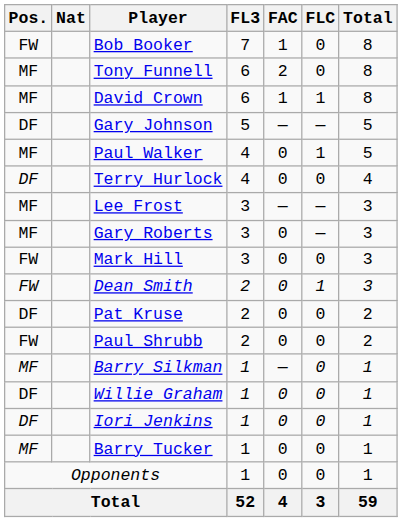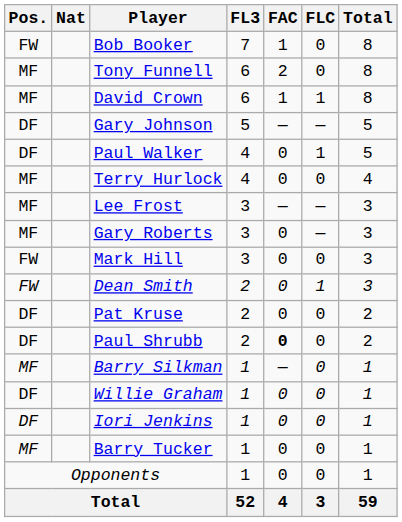 <table class="wikitable"  style="text-align:center; border:1px #aaa solid;">
 <tr>
 <th>Pos.</th>
 <th>Nat</th>
 <th>Player</th>
 <th>FL3</th>
 <th>FAC</th>
 <th>FLC</th>
 <th>Total</th>
 </tr>
 <tr>
 <td>FW</td>
 <td></td>
 <td style="text-align:left;"><a href='#'>Bob Booker</a></td>
 <td>7</td>
 <td>1</td>
 <td>0</td>
 <td>8</td>
 </tr>
 <tr>
 <td>MF</td>
 <td></td>
 <td style="text-align:left;"><a href='#'>Tony Funnell</a></td>
 <td>6</td>
 <td>2</td>
 <td>0</td>
 <td>8</td>
 </tr>
 <tr>
 <td>MF</td>
 <td></td>
 <td style="text-align:left;"><a href='#'>David Crown</a></td>
 <td>6</td>
 <td>1</td>
 <td>1</td>
 <td>8</td>
 </tr>
 <tr>
 <td>DF</td>
 <td></td>
 <td style="text-align:left;"><a href='#'>Gary Johnson</a></td>
 <td>5</td>
 <td>—</td>
 <td>—</td>
 <td>5</td>
 </tr>
 <tr>
-<td>MF</td>
+<td>DF</td>
 <td></td>
 <td style="text-align:left;"><a href='#'>Paul Walker</a></td>
 <td>4</td>
 <td>0</td>
 <td>1</td>
 <td>5</td>
 </tr>
 <tr>
-<td><em>DF</em></td>
+<td>MF</td>
 <td></td>
 <td style="text-align:left;"><a href='#'>Terry Hurlock</a></td>
 <td>4</td>
 <td>0</td>
 <td>0</td>
 <td>4</td>
 </tr>
 <tr>
 <td>MF</td>
 <td></td>
 <td style="text-align:left;"><a href='#'>Lee Frost</a></td>
 <td>3</td>
 <td>—</td>
 <td>—</td>
 <td>3</td>
 </tr>
 <tr>
 <td>MF</td>
 <td></td>
 <td style="text-align:left;"><a href='#'>Gary Roberts</a></td>
 <td>3</td>
 <td>0</td>
 <td>—</td>
 <td>3</td>
 </tr>
 <tr>
 <td>FW</td>
 <td></td>
 <td style="text-align:left;"><a href='#'>Mark Hill</a></td>
 <td>3</td>
 <td>0</td>
 <td>0</td>
 <td>3</td>
 </tr>
 <tr>
 <td><em>FW</em></td>
 <td><em></em></td>
 <td style="text-align:left;"><a href='#'><em>Dean Smith</em></a></td>
 <td><em>2</em></td>
 <td><em>0</em></td>
 <td><em>1</em></td>
 <td><em>3</em></td>
 </tr>
 <tr>
 <td>DF</td>
 <td></td>
 <td style="text-align:left;"><a href='#'>Pat Kruse</a></td>
 <td>2</td>
 <td>0</td>
 <td>0</td>
 <td>2</td>
 </tr>
 <tr>
-<td>FW</td>
+<td>DF</td>
 <td></td>
 <td style="text-align:left;"><a href='#'>Paul Shrubb</a></td>
 <td>2</td>
-<td>0</td>
+<td><strong>0</strong></td>
 <td>0</td>
 <td>2</td>
 </tr>
 <tr>
 <td><em>MF</em></td>
 <td><em></em></td>
 <td style="text-align:left;"><em><a href='#'>Barry Silkman</a></em></td>
 <td><em>1</em></td>
 <td><em>—</em></td>
 <td><em>0</em></td>
 <td><em>1</em></td>
 </tr>
 <tr>
 <td>DF</td>
 <td><em></em></td>
 <td style="text-align:left;"><a href='#'><em>Willie Graham</em></a></td>
 <td><em>1</em></td>
 <td><em>0</em></td>
 <td><em>0</em></td>
 <td><em>1</em></td>
 </tr>
 <tr>
 <td><em>DF</em></td>
 <td><em></em></td>
 <td style="text-align:left;"><em><a href='#'>Iori Jenkins</a></em></td>
 <td><em>1</em></td>
 <td><em>0</em></td>
 <td><em>0</em></td>
 <td><em>1</em></td>
 </tr>
 <tr>
 <td><em>MF</em></td>
 <td></td>
 <td style="text-align:left;"><a href='#'>Barry Tucker</a></td>
 <td>1</td>
 <td>0</td>
 <td>0</td>
 <td>1</td>
 </tr>
 <tr>
 <td colspan="3"><em>Opponents</em></td>
 <td>1</td>
 <td>0</td>
 <td>0</td>
 <td>1</td>
 </tr>
 <tr>
 <th colspan="3">Total</th>
 <th>52</th>
 <th>4</th>
 <th>3</th>
 <th>59</th>
 </tr>
 </table>
